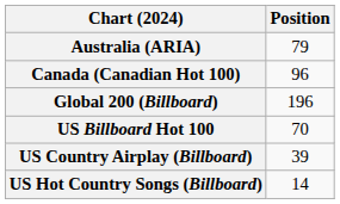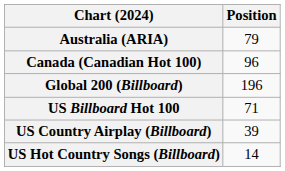 <table class="wikitable sortable plainrowheaders" style="text-align:center">
 <tr>
 <th scope="col">Chart (2024)</th>
 <th scope="col">Position</th>
 </tr>
 <tr>
 <th scope="row">Australia (ARIA)</th>
 <td>79</td>
 </tr>
 <tr>
 <th scope="row">Canada (Canadian Hot 100)</th>
 <td>96</td>
 </tr>
 <tr>
 <th scope="row">Global 200 (<em>Billboard</em>)</th>
 <td>196</td>
 </tr>
 <tr>
 <th scope="row">US <em>Billboard</em> Hot 100</th>
-<td>70</td>
+<td>71</td>
 </tr>
 <tr>
 <th scope="row">US Country Airplay (<em>Billboard</em>)</th>
 <td>39</td>
 </tr>
 <tr>
 <th scope="row">US Hot Country Songs (<em>Billboard</em>)</th>
 <td>14</td>
 </tr>
 </table>
